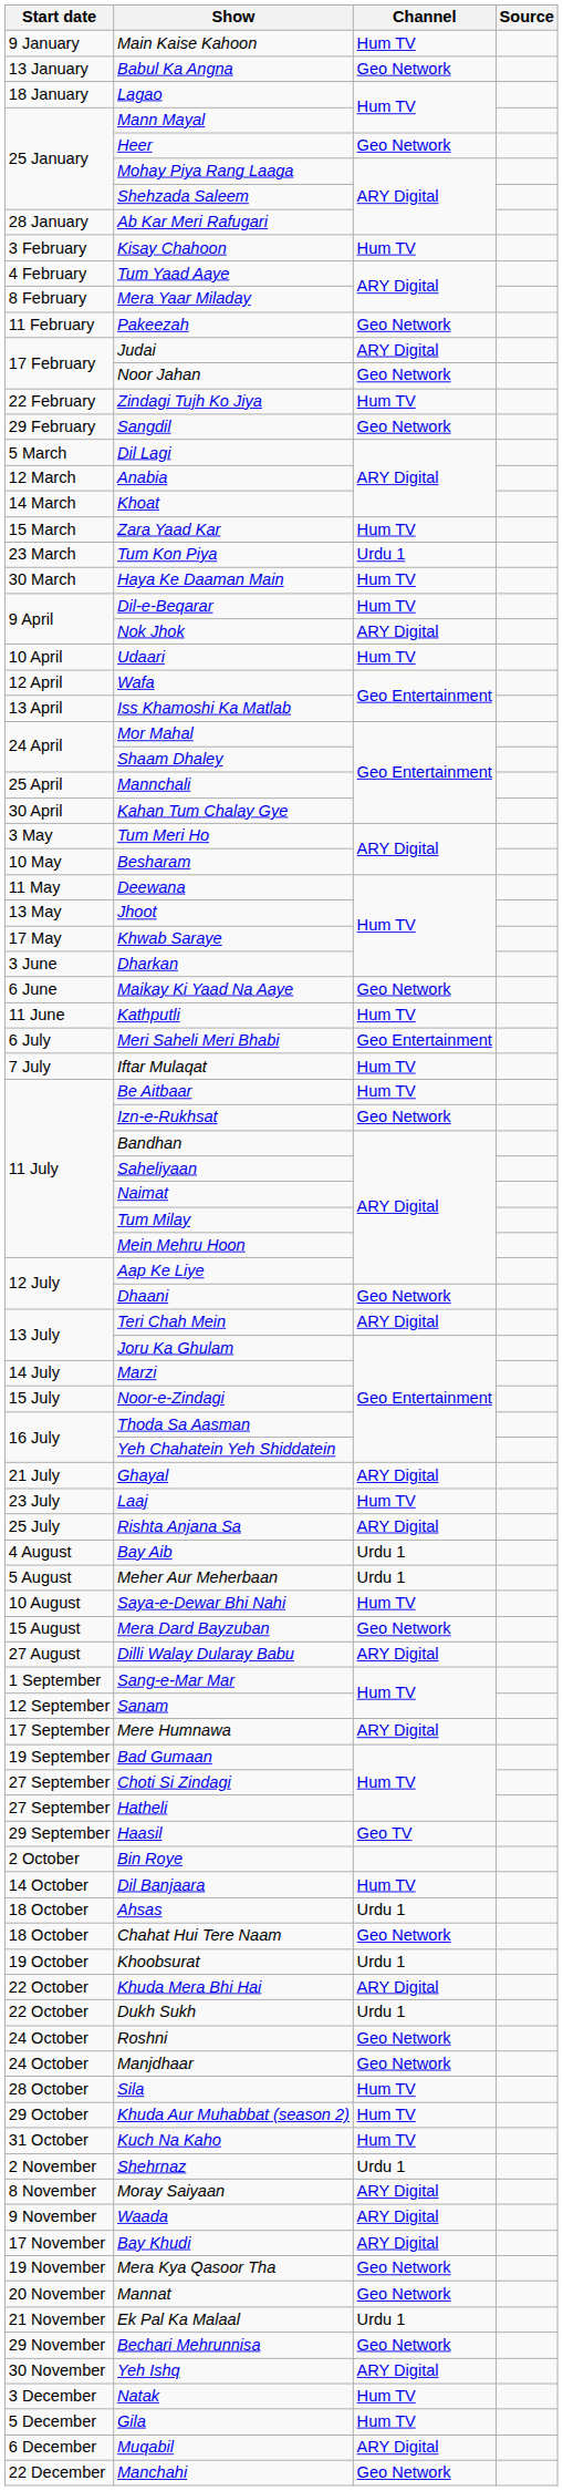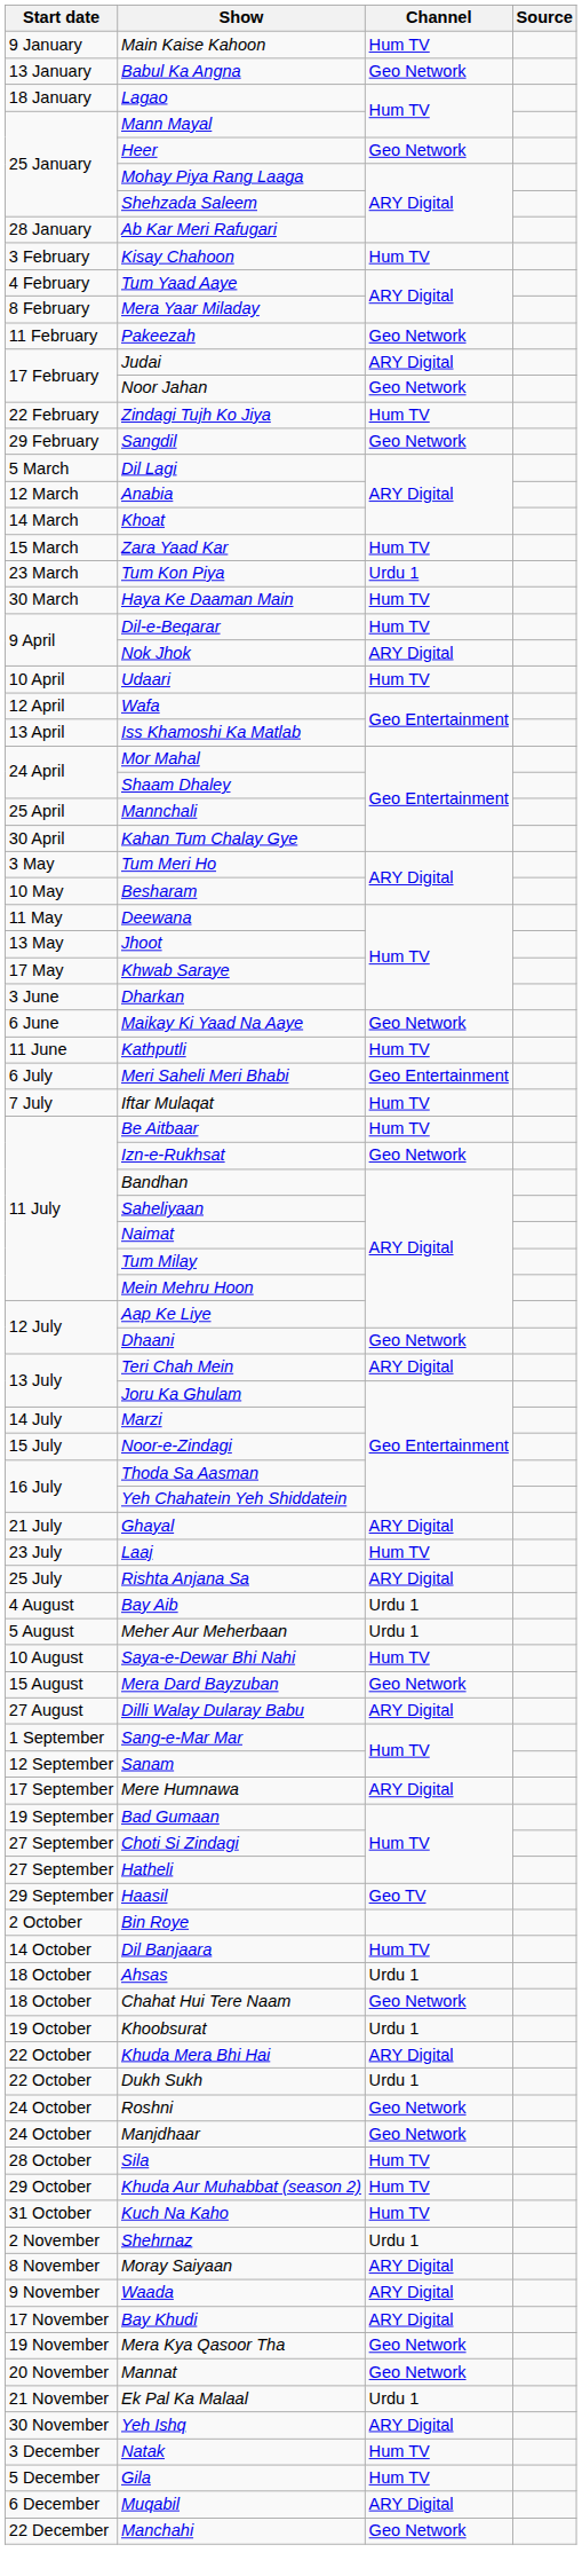 <table class="wikitable sortable">
 <tr>
 <th>Start date</th>
 <th>Show</th>
 <th>Channel</th>
 <th>Source</th>
 </tr>
 <tr>
 <td>9 January</td>
 <td><em>Main Kaise Kahoon</em></td>
 <td><a href='#'>Hum TV</a></td>
 <td></td>
 </tr>
 <tr>
 <td>13 January</td>
 <td><em><a href='#'>Babul Ka Angna</a></em></td>
 <td><a href='#'>Geo Network</a></td>
 <td></td>
 </tr>
 <tr>
 <td>18 January</td>
 <td><em><a href='#'>Lagao</a></em></td>
 <td rowspan=2><a href='#'>Hum TV</a></td>
 <td></td>
 </tr>
 <tr>
 <td rowspan=4>25 January</td>
 <td><em><a href='#'>Mann Mayal</a></em></td>
 <td></td>
 </tr>
 <tr>
 <td><em><a href='#'>Heer</a></em></td>
 <td><a href='#'>Geo Network</a></td>
 <td></td>
 </tr>
 <tr>
 <td><em><a href='#'>Mohay Piya Rang Laaga</a></em></td>
 <td rowspan=3><a href='#'>ARY Digital</a></td>
 <td></td>
 </tr>
 <tr>
 <td><em><a href='#'>Shehzada Saleem</a></em></td>
 <td></td>
 </tr>
 <tr>
 <td>28 January</td>
 <td><em><a href='#'>Ab Kar Meri Rafugari</a></em></td>
 <td></td>
 </tr>
 <tr>
 <td>3 February</td>
 <td><em><a href='#'>Kisay Chahoon</a></em></td>
 <td><a href='#'>Hum TV</a></td>
 <td></td>
 </tr>
 <tr>
 <td>4 February</td>
 <td><em><a href='#'>Tum Yaad Aaye</a></em></td>
 <td rowspan=2><a href='#'>ARY Digital</a></td>
 <td></td>
 </tr>
 <tr>
 <td>8 February</td>
 <td><em><a href='#'>Mera Yaar Miladay</a></em></td>
 <td></td>
 </tr>
 <tr>
 <td>11 February</td>
 <td><em><a href='#'>Pakeezah</a></em></td>
 <td><a href='#'>Geo Network</a></td>
 <td></td>
 </tr>
 <tr>
 <td rowspan=2>17 February</td>
 <td><em>Judai</em></td>
 <td><a href='#'>ARY Digital</a></td>
 <td></td>
 </tr>
 <tr>
 <td><em>Noor Jahan</em></td>
 <td><a href='#'>Geo Network</a></td>
 <td></td>
 </tr>
 <tr>
 <td>22 February</td>
 <td><em><a href='#'>Zindagi Tujh Ko Jiya</a></em></td>
 <td><a href='#'>Hum TV</a></td>
 <td></td>
 </tr>
 <tr>
 <td>29 February</td>
 <td><em><a href='#'>Sangdil</a></em></td>
 <td><a href='#'>Geo Network</a></td>
 <td></td>
 </tr>
 <tr>
 <td>5 March</td>
 <td><em><a href='#'>Dil Lagi</a></em></td>
 <td rowspan=3><a href='#'>ARY Digital</a></td>
 <td></td>
 </tr>
 <tr>
 <td>12 March</td>
 <td><em><a href='#'>Anabia</a></em></td>
 <td></td>
 </tr>
 <tr>
 <td>14 March</td>
 <td><em><a href='#'>Khoat</a></em></td>
 <td></td>
 </tr>
 <tr>
 <td>15 March</td>
 <td><em><a href='#'>Zara Yaad Kar</a></em></td>
 <td><a href='#'>Hum TV</a></td>
 <td></td>
 </tr>
 <tr>
 <td>23 March</td>
 <td><em><a href='#'>Tum Kon Piya</a></em></td>
 <td><a href='#'>Urdu 1</a></td>
 <td></td>
 </tr>
 <tr>
 <td>30 March</td>
 <td><em><a href='#'>Haya Ke Daaman Main</a></em></td>
 <td><a href='#'>Hum TV</a></td>
 <td></td>
 </tr>
 <tr>
 <td rowspan=2>9 April</td>
 <td><em><a href='#'>Dil-e-Beqarar</a></em></td>
 <td><a href='#'>Hum TV</a></td>
 <td></td>
 </tr>
 <tr>
 <td><em><a href='#'>Nok Jhok</a></em></td>
 <td><a href='#'>ARY Digital</a></td>
 <td></td>
 </tr>
 <tr>
 <td>10 April</td>
 <td><em><a href='#'>Udaari</a></em></td>
 <td><a href='#'>Hum TV</a></td>
 <td></td>
 </tr>
 <tr>
 <td>12 April</td>
 <td><em><a href='#'>Wafa</a></em></td>
 <td rowspan=2><a href='#'>Geo Entertainment</a></td>
 <td></td>
 </tr>
 <tr>
 <td>13 April</td>
 <td><em><a href='#'>Iss Khamoshi Ka Matlab</a></em></td>
 <td></td>
 </tr>
 <tr>
 <td rowspan=2>24 April</td>
 <td><em><a href='#'>Mor Mahal</a></em></td>
 <td rowspan=4><a href='#'>Geo Entertainment</a></td>
 <td></td>
 </tr>
 <tr>
 <td><em><a href='#'>Shaam Dhaley</a></em></td>
 <td></td>
 </tr>
 <tr>
 <td>25 April</td>
 <td><em><a href='#'>Mannchali</a></em></td>
 <td></td>
 </tr>
 <tr>
 <td>30 April</td>
 <td><em><a href='#'>Kahan Tum Chalay Gye</a></em></td>
 <td></td>
 </tr>
 <tr>
 <td>3 May</td>
 <td><em><a href='#'>Tum Meri Ho</a></em></td>
 <td rowspan=2><a href='#'>ARY Digital</a></td>
 <td></td>
 </tr>
 <tr>
 <td>10 May</td>
 <td><em><a href='#'>Besharam</a></em></td>
 <td></td>
 </tr>
 <tr>
 <td>11 May</td>
 <td><em><a href='#'>Deewana</a></em></td>
 <td rowspan=4><a href='#'>Hum TV</a></td>
 <td></td>
 </tr>
 <tr>
 <td>13 May</td>
 <td><em><a href='#'>Jhoot</a></em></td>
 <td></td>
 </tr>
 <tr>
 <td>17 May</td>
 <td><em><a href='#'>Khwab Saraye</a></em></td>
 <td></td>
 </tr>
 <tr>
 <td>3 June</td>
 <td><em><a href='#'>Dharkan</a></em></td>
 <td></td>
 </tr>
 <tr>
 <td>6 June</td>
 <td><em><a href='#'>Maikay Ki Yaad Na Aaye</a></em></td>
 <td><a href='#'>Geo Network</a></td>
 <td></td>
 </tr>
 <tr>
 <td>11 June</td>
 <td><em><a href='#'>Kathputli</a></em></td>
 <td><a href='#'>Hum TV</a></td>
 <td></td>
 </tr>
 <tr>
 <td>6 July</td>
 <td><em><a href='#'>Meri Saheli Meri Bhabi</a></em></td>
 <td><a href='#'>Geo Entertainment</a></td>
 <td></td>
 </tr>
 <tr>
 <td>7 July</td>
 <td><em>Iftar Mulaqat</em></td>
 <td><a href='#'>Hum TV</a></td>
 <td></td>
 </tr>
 <tr>
 <td rowspan=7>11 July</td>
 <td><em><a href='#'>Be Aitbaar</a></em></td>
 <td><a href='#'>Hum TV</a></td>
 <td></td>
 </tr>
 <tr>
 <td><em><a href='#'>Izn-e-Rukhsat</a></em></td>
 <td><a href='#'>Geo Network</a></td>
 <td></td>
 </tr>
 <tr>
 <td><em>Bandhan</em></td>
 <td rowspan=6><a href='#'>ARY Digital</a></td>
 <td></td>
 </tr>
 <tr>
 <td><em><a href='#'>Saheliyaan</a></em></td>
 <td></td>
 </tr>
 <tr>
 <td><em><a href='#'>Naimat</a></em></td>
 <td></td>
 </tr>
 <tr>
 <td><em><a href='#'>Tum Milay</a></em></td>
 <td></td>
 </tr>
 <tr>
 <td><em><a href='#'>Mein Mehru Hoon</a></em></td>
 <td></td>
 </tr>
 <tr>
 <td rowspan=2>12 July</td>
 <td><em><a href='#'>Aap Ke Liye</a></em></td>
 <td></td>
 </tr>
 <tr>
 <td><em><a href='#'>Dhaani</a></em></td>
 <td><a href='#'>Geo Network</a></td>
 <td></td>
 </tr>
 <tr>
 <td rowspan=2>13 July</td>
 <td><em><a href='#'>Teri Chah Mein</a></em></td>
 <td><a href='#'>ARY Digital</a></td>
 <td></td>
 </tr>
 <tr>
 <td><em><a href='#'>Joru Ka Ghulam</a></em></td>
 <td rowspan=5><a href='#'>Geo Entertainment</a></td>
 <td></td>
 </tr>
 <tr>
 <td>14 July</td>
 <td><em><a href='#'>Marzi</a></em></td>
 <td></td>
 </tr>
 <tr>
 <td>15 July</td>
 <td><em><a href='#'>Noor-e-Zindagi</a></em></td>
 <td></td>
 </tr>
 <tr>
 <td rowspan=2>16 July</td>
 <td><em><a href='#'>Thoda Sa Aasman</a></em></td>
 <td></td>
 </tr>
 <tr>
 <td><em><a href='#'>Yeh Chahatein Yeh Shiddatein</a></em></td>
 <td></td>
 </tr>
 <tr>
 <td>21 July</td>
 <td><em><a href='#'>Ghayal</a></em></td>
 <td><a href='#'>ARY Digital</a></td>
 <td></td>
 </tr>
 <tr>
 <td>23 July</td>
 <td><em><a href='#'>Laaj</a></em></td>
 <td><a href='#'>Hum TV</a></td>
 <td></td>
 </tr>
 <tr>
 <td>25 July</td>
 <td><em><a href='#'>Rishta Anjana Sa</a></em></td>
 <td><a href='#'>ARY Digital</a></td>
 <td></td>
 </tr>
 <tr>
 <td>4 August</td>
 <td><em><a href='#'>Bay Aib</a></em></td>
 <td>Urdu 1</td>
 <td></td>
 </tr>
 <tr>
 <td>5 August</td>
 <td><em>Meher Aur Meherbaan</em></td>
 <td>Urdu 1</td>
 <td></td>
 </tr>
 <tr>
 <td>10 August</td>
 <td><em><a href='#'>Saya-e-Dewar Bhi Nahi</a></em></td>
 <td><a href='#'>Hum TV</a></td>
 <td></td>
 </tr>
 <tr>
 <td>15 August</td>
 <td><em><a href='#'>Mera Dard Bayzuban</a></em></td>
 <td><a href='#'>Geo Network</a></td>
 <td></td>
 </tr>
 <tr>
 <td>27 August</td>
 <td><em><a href='#'>Dilli Walay Dularay Babu</a></em></td>
 <td><a href='#'>ARY Digital</a></td>
 <td></td>
 </tr>
 <tr>
 <td>1 September</td>
 <td><em><a href='#'>Sang-e-Mar Mar</a></em></td>
 <td rowspan=2><a href='#'>Hum TV</a></td>
 <td></td>
 </tr>
 <tr>
 <td>12 September</td>
 <td><em><a href='#'>Sanam</a></em></td>
 <td></td>
 </tr>
 <tr>
 <td>17 September</td>
 <td><em>Mere Humnawa</em></td>
 <td><a href='#'>ARY Digital</a></td>
 <td></td>
 </tr>
 <tr>
 <td>19 September</td>
 <td><em><a href='#'>Bad Gumaan</a></em></td>
 <td rowspan=3><a href='#'>Hum TV</a></td>
 <td></td>
 </tr>
 <tr>
 <td>27 September</td>
 <td><em><a href='#'>Choti Si Zindagi</a></em></td>
 <td></td>
 </tr>
 <tr>
 <td>27 September</td>
 <td><em><a href='#'>Hatheli</a></em></td>
 <td></td>
 </tr>
 <tr>
 <td>29 September</td>
 <td><em><a href='#'>Haasil</a></em></td>
 <td><a href='#'>Geo TV</a></td>
 <td></td>
 </tr>
 <tr>
 <td>2 October</td>
 <td><em><a href='#'>Bin Roye</a></em></td>
 <td></td>
 <td></td>
 </tr>
 <tr>
 <td>14 October</td>
 <td><em><a href='#'>Dil Banjaara</a></em></td>
 <td><a href='#'>Hum TV</a></td>
 <td></td>
 </tr>
 <tr>
 <td>18 October</td>
 <td><em><a href='#'>Ahsas</a></em></td>
 <td>Urdu 1</td>
 <td></td>
 </tr>
 <tr>
 <td>18 October</td>
 <td><em>Chahat Hui Tere Naam</em></td>
 <td><a href='#'>Geo Network</a></td>
 <td></td>
 </tr>
 <tr>
 <td>19 October</td>
 <td><em>Khoobsurat</em></td>
 <td>Urdu 1</td>
 <td></td>
 </tr>
 <tr>
 <td>22 October</td>
 <td><em><a href='#'>Khuda Mera Bhi Hai</a></em></td>
 <td><a href='#'>ARY Digital</a></td>
 <td></td>
 </tr>
 <tr>
 <td>22 October</td>
 <td><em>Dukh Sukh</em></td>
 <td>Urdu 1</td>
 <td></td>
 </tr>
 <tr>
 <td>24 October</td>
 <td><em>Roshni</em></td>
 <td><a href='#'>Geo Network</a></td>
 <td></td>
 </tr>
 <tr>
 <td>24 October</td>
 <td><em>Manjdhaar</em></td>
 <td><a href='#'>Geo Network</a></td>
 <td></td>
 </tr>
 <tr>
 <td>28 October</td>
 <td><em><a href='#'>Sila</a></em></td>
 <td><a href='#'>Hum TV</a></td>
 <td></td>
 </tr>
 <tr>
 <td>29 October</td>
 <td><em><a href='#'>Khuda Aur Muhabbat (season 2)</a></em></td>
 <td><a href='#'>Hum TV</a></td>
 <td></td>
 </tr>
 <tr>
 <td>31 October</td>
 <td><em><a href='#'>Kuch Na Kaho</a></em></td>
 <td><a href='#'>Hum TV</a></td>
 <td></td>
 </tr>
 <tr>
 <td>2 November</td>
 <td><em><a href='#'>Shehrnaz</a></em></td>
 <td>Urdu 1</td>
 <td></td>
 </tr>
 <tr>
 <td>8 November</td>
 <td><em>Moray Saiyaan</em></td>
 <td><a href='#'>ARY Digital</a></td>
 <td></td>
 </tr>
 <tr>
 <td>9 November</td>
 <td><em><a href='#'>Waada</a></em></td>
 <td><a href='#'>ARY Digital</a></td>
 <td></td>
 </tr>
 <tr>
 <td>17 November</td>
 <td><em><a href='#'>Bay Khudi</a></em></td>
 <td><a href='#'>ARY Digital</a></td>
 <td></td>
 </tr>
 <tr>
 <td>19 November</td>
 <td><em>Mera Kya Qasoor Tha</em></td>
 <td><a href='#'>Geo Network</a></td>
 <td></td>
 </tr>
 <tr>
 <td>20 November</td>
 <td><em>Mannat</em></td>
 <td><a href='#'>Geo Network</a></td>
 <td></td>
 </tr>
 <tr>
 <td>21 November</td>
 <td><em>Ek Pal Ka Malaal</em></td>
 <td>Urdu 1</td>
 <td></td>
 </tr>
 <tr>
-<td>29 November</td>
-<td><em><a href='#'>Bechari Mehrunnisa</a></em></td>
-<td><a href='#'>Geo Network</a></td>
-<td></td>
-</tr>
-<tr>
 <td>30 November</td>
 <td><em><a href='#'>Yeh Ishq</a></em></td>
 <td><a href='#'>ARY Digital</a></td>
 <td></td>
 </tr>
 <tr>
 <td>3 December</td>
 <td><em><a href='#'>Natak</a></em></td>
 <td><a href='#'>Hum TV</a></td>
 <td></td>
 </tr>
 <tr>
 <td>5 December</td>
 <td><em><a href='#'>Gila</a></em></td>
 <td><a href='#'>Hum TV</a></td>
 <td></td>
 </tr>
 <tr>
 <td>6 December</td>
 <td><em><a href='#'>Muqabil</a></em></td>
 <td><a href='#'>ARY Digital</a></td>
 <td></td>
 </tr>
 <tr>
 <td>22 December</td>
 <td><em><a href='#'>Manchahi</a></em></td>
 <td><a href='#'>Geo Network</a></td>
 <td></td>
 </tr>
 </table>
